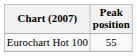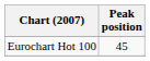 <table class="wikitable sortable">
 <tr>
 <th>Chart (2007)</th>
 <th>Peak<br>position</th>
 </tr>
 <tr>
 </tr>
 <tr>
 <td>Eurochart Hot 100</td>
-<td style="text-align:center;">55</td>
+<td style="text-align:center;">45</td>
 </tr>
 <tr>
 </tr>
 <tr>
 </tr>
 </table>
